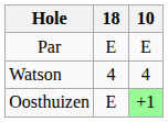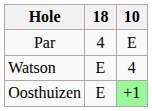 <table class="wikitable" style="text-align:center">
 <tr>
 <th>Hole</th>
 <th> 18 </th>
 <th> 10 </th>
 </tr>
 <tr>
 <td>Par</td>
-<td>E</td>
+<td>4</td>
 <td>E</td>
 </tr>
 <tr>
 <td align=left> Watson</td>
-<td>4</td>
+<td>E</td>
 <td>4</td>
 </tr>
 <tr>
 <td align=left> Oosthuizen</td>
 <td>E</td>
 <td style="background: PaleGreen;">+1</td>
 </tr>
 </table>
